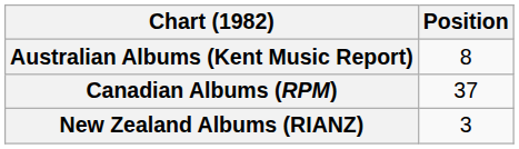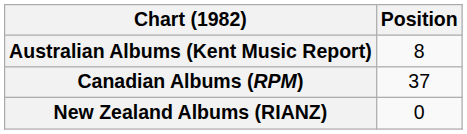 <table class="wikitable sortable plainrowheaders" style="text-align:center;">
 <tr>
 <th scope="col">Chart (1982)</th>
 <th scope="col">Position</th>
 </tr>
 <tr>
 <th scope="row">Australian Albums (Kent Music Report)</th>
 <td>8</td>
 </tr>
 <tr>
 <th scope="row">Canadian Albums (<em>RPM</em>)</th>
 <td>37</td>
 </tr>
 <tr>
 <th scope="row">New Zealand Albums (RIANZ)</th>
-<td>3</td>
+<td>0</td>
 </tr>
 </table>
